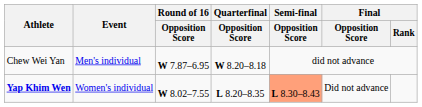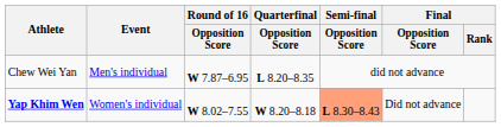 <table class=wikitable style="font-size:90%; text-align:center">
 <tr>
 <th rowspan=2>Athlete</th>
 <th rowspan=2>Event</th>
 <th>Round of 16</th>
 <th>Quarterfinal</th>
 <th>Semi-final</th>
 <th colspan=2>Final</th>
 </tr>
 <tr style=font-size:95%>
 <th>Opposition<br>Score</th>
 <th>Opposition<br>Score</th>
 <th>Opposition<br>Score</th>
 <th>Opposition<br>Score</th>
 <th>Rank</th>
 </tr>
 <tr>
 <td align=left>Chew Wei Yan</td>
 <td align=left><a href='#'>Men's individual</a></td>
 <td><br><strong>W</strong> 7.87–6.95</td>
-<td><br><strong>W</strong> 8.20–8.18</td>
+<td><br><strong>L</strong> 8.20–8.35</td>
 <td colspan=3>did not advance</td>
 </tr>
 <tr>
 <td align=left><strong><a href='#'>Yap Khim Wen</a></strong></td>
 <td align=left><a href='#'>Women's individual</a></td>
 <td><br><strong>W</strong> 8.02–7.55</td>
-<td><br><strong>L</strong> 8.20–8.35</td>
+<td><br><strong>W</strong> 8.20–8.18</td>
 <td style="background: lightsalmon;"><br><strong>L</strong> 8.30–8.43</td>
 <td>Did not advance</td>
 <td></td>
 </tr>
 </table>
